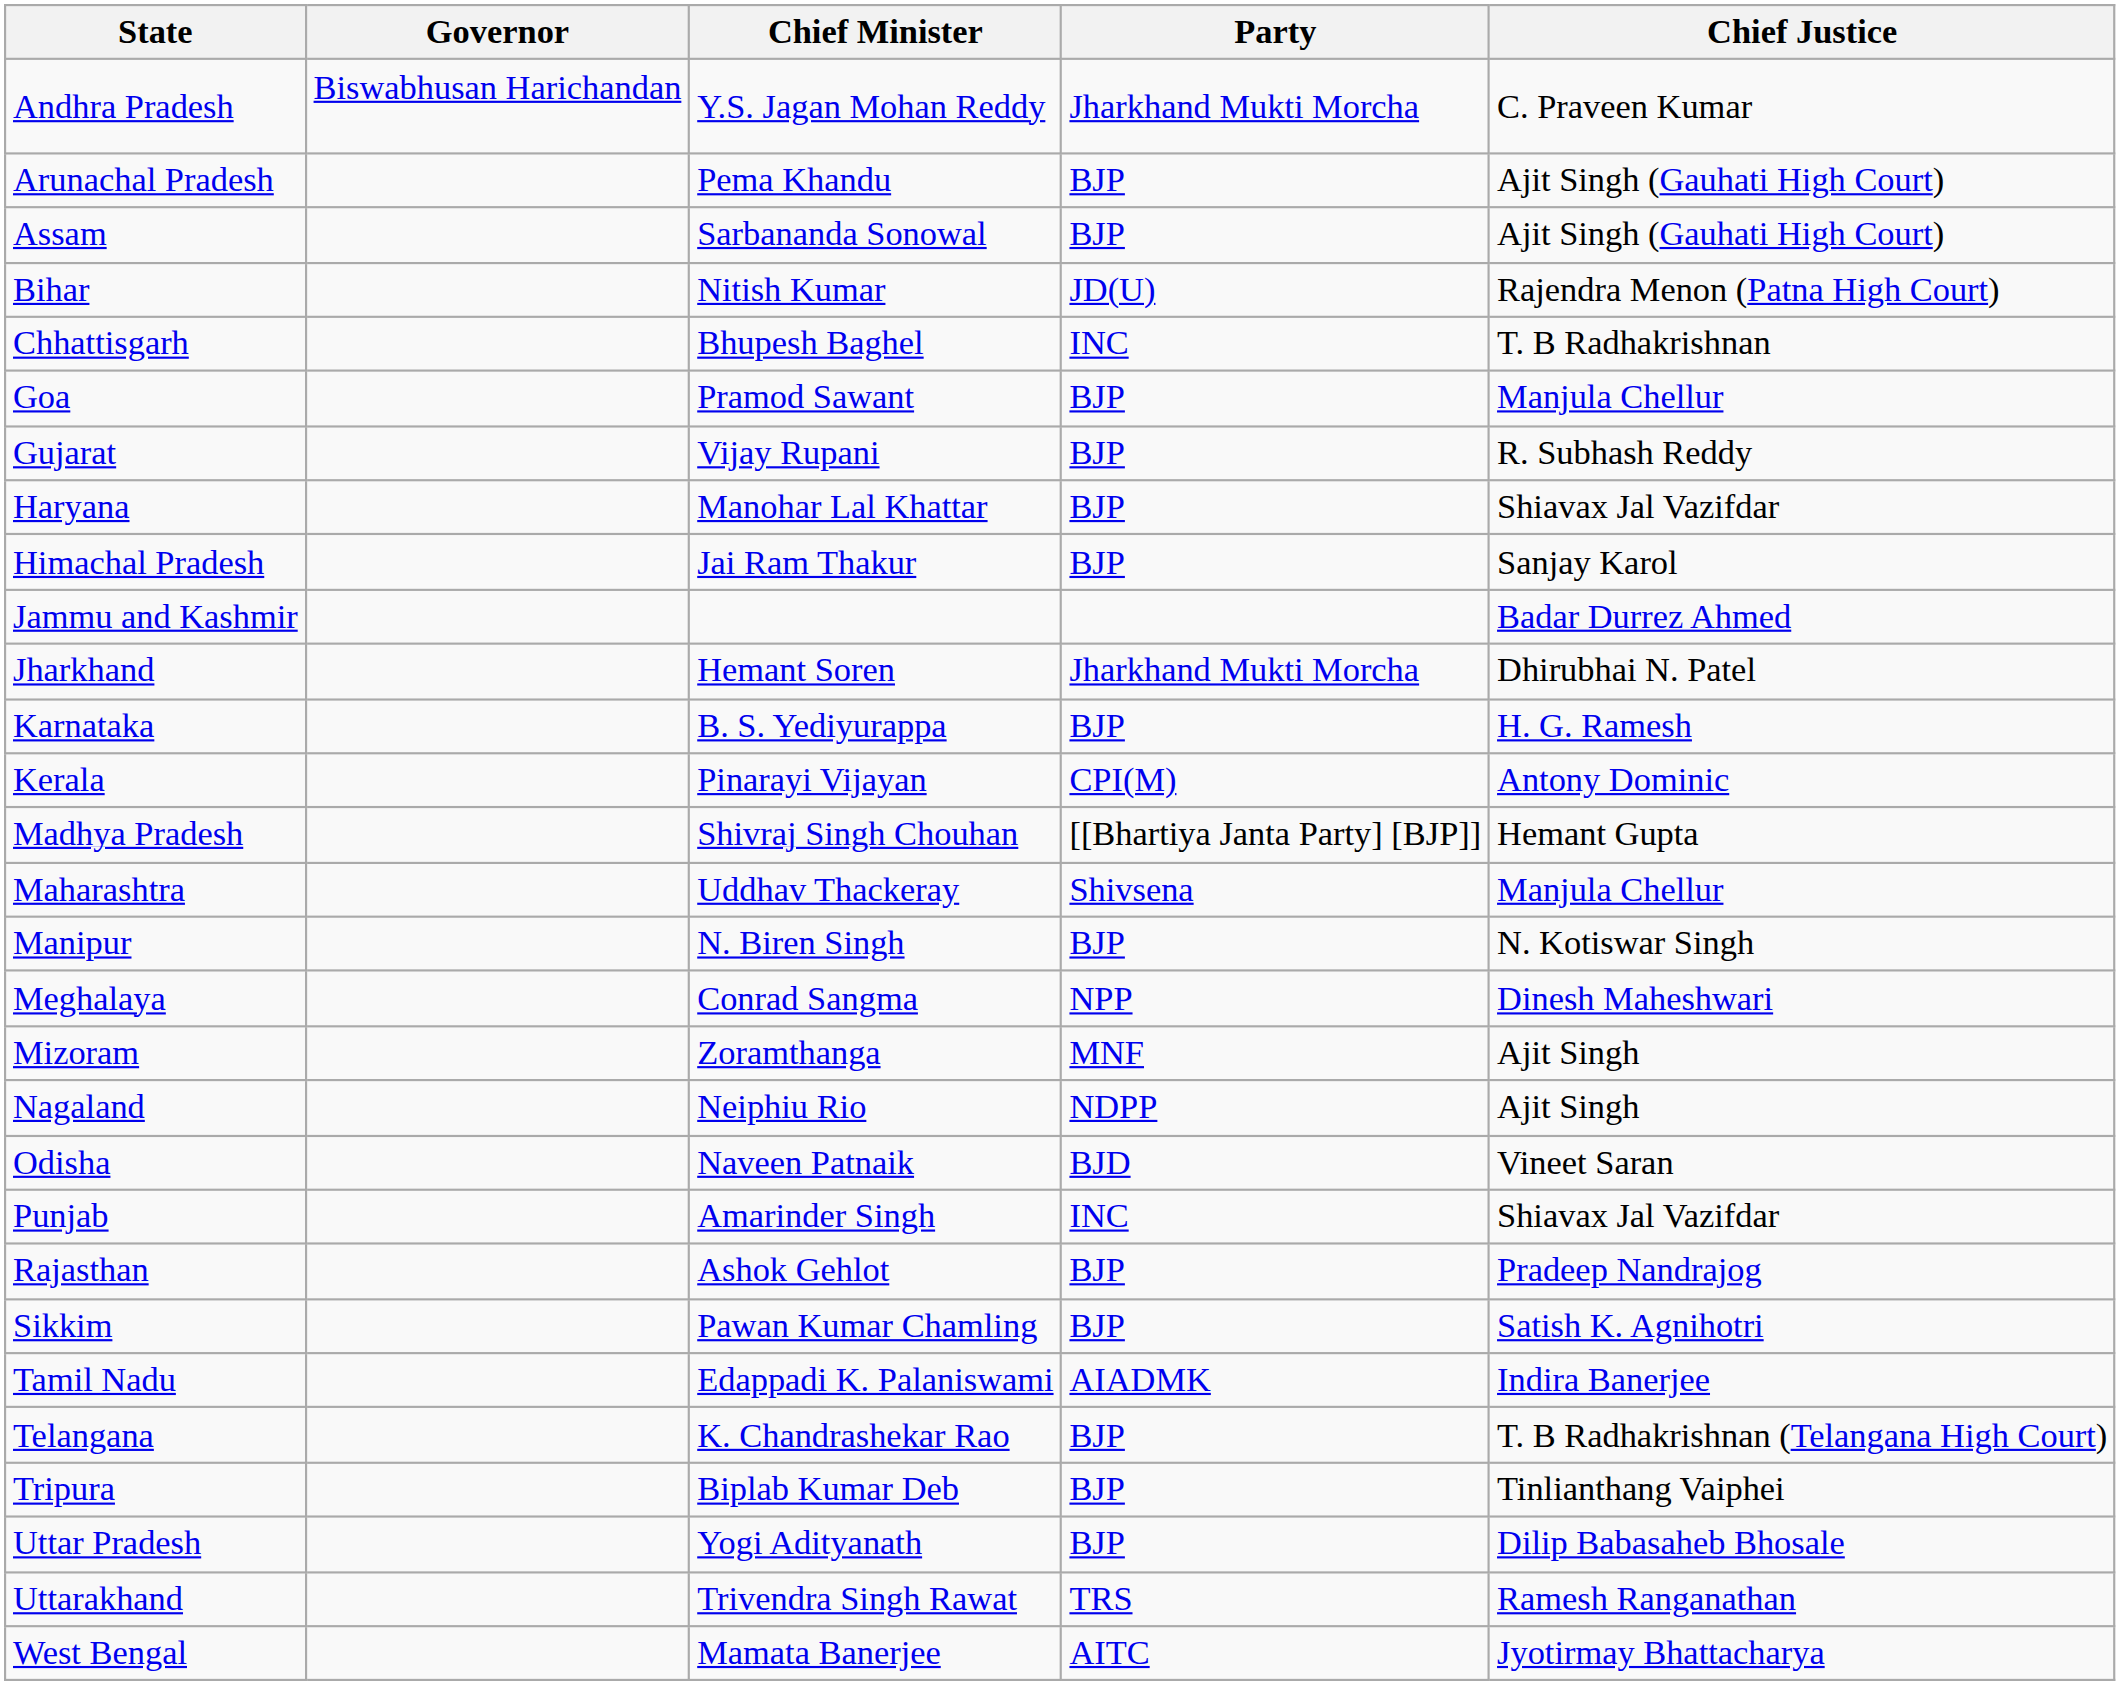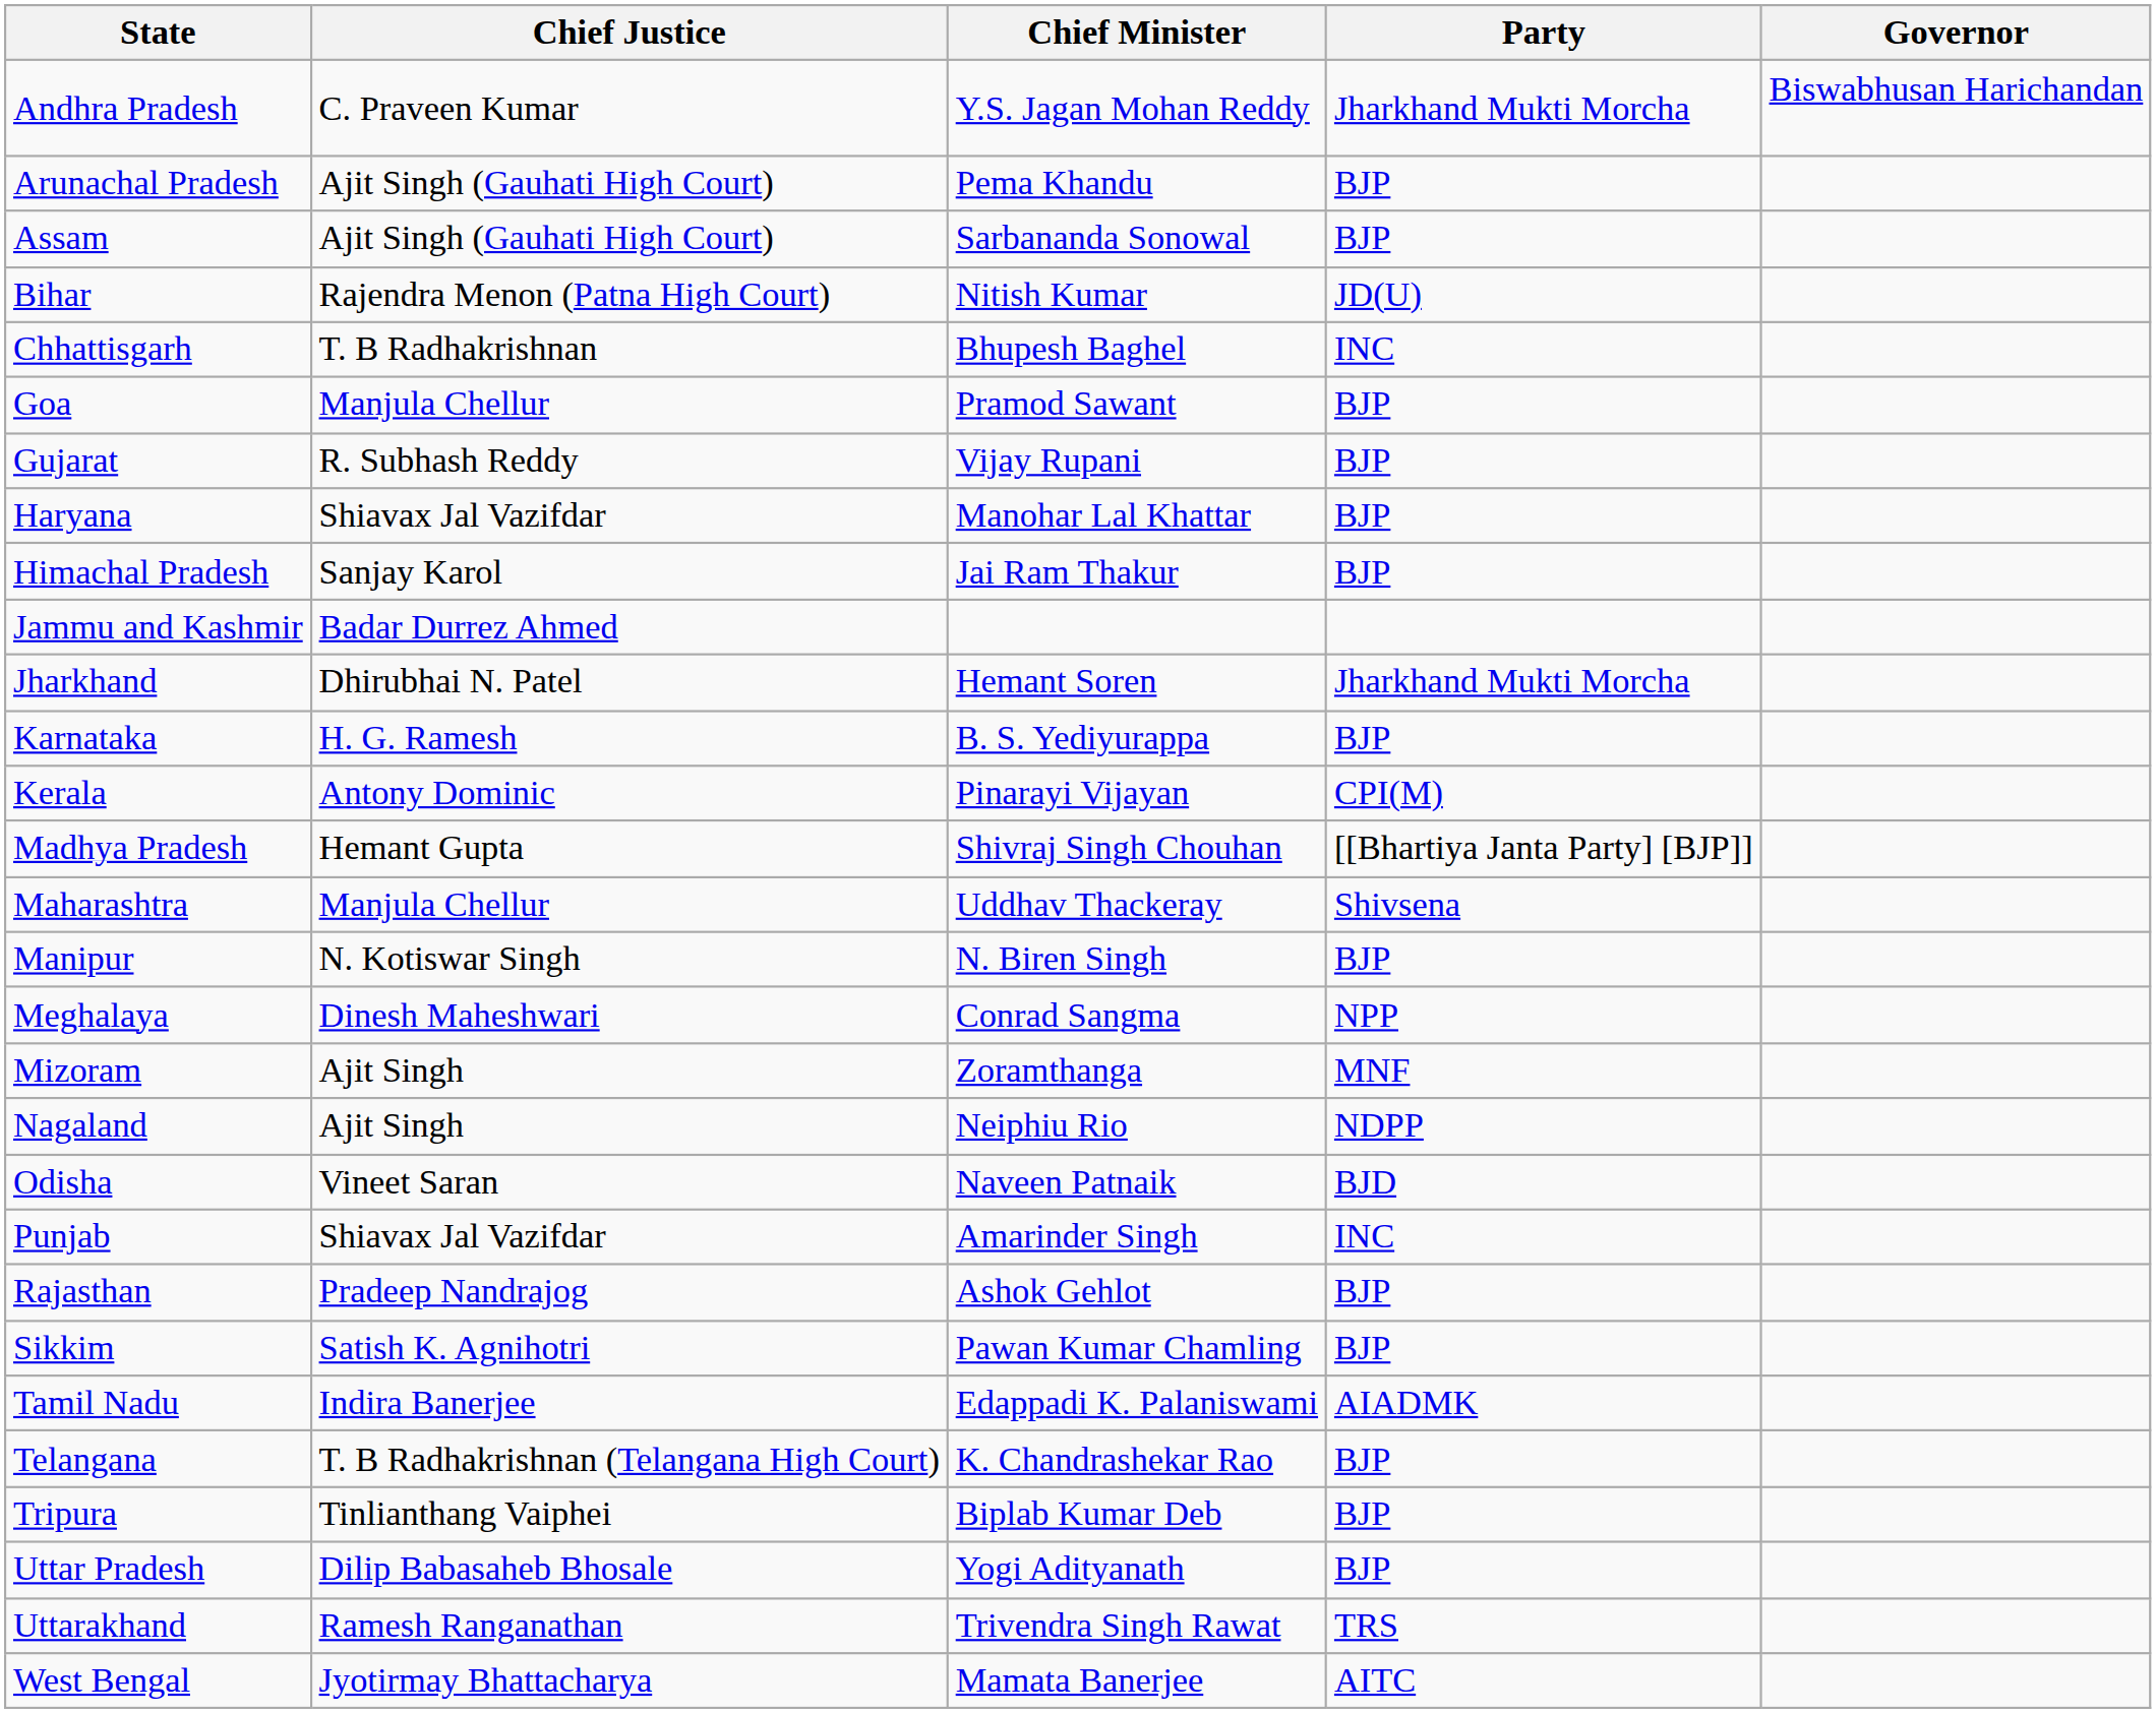 <table class="wikitable sortable mw-collapsible mw-collapsed">
 <tr>
 <th>State</th>
-<th>Governor</th>
+<th>Chief Justice</th>
 <th>Chief Minister</th>
 <th>Party</th>
-<th>Chief Justice</th>
+<th>Governor</th>
 </tr>
 <tr>
 <td><a href='#'>Andhra Pradesh</a></td>
-<td><a href='#'>Biswabhusan Harichandan</a><br><br></td>
+<td>C. Praveen Kumar </td>
 <td><a href='#'>Y.S. Jagan Mohan Reddy</a></td>
 <td><a href='#'>Jharkhand Mukti Morcha</a></td>
-<td>C. Praveen Kumar </td>
+<td><a href='#'>Biswabhusan Harichandan</a><br><br></td>
 </tr>
 <tr>
 <td><a href='#'>Arunachal Pradesh</a></td>
-<td></td>
+<td>Ajit Singh (<a href='#'>Gauhati High Court</a>)</td>
 <td><a href='#'>Pema Khandu</a></td>
 <td><a href='#'>BJP</a></td>
-<td>Ajit Singh (<a href='#'>Gauhati High Court</a>)</td>
+<td></td>
 </tr>
 <tr>
 <td><a href='#'>Assam</a></td>
-<td></td>
+<td>Ajit Singh (<a href='#'>Gauhati High Court</a>)</td>
 <td><a href='#'>Sarbananda Sonowal</a></td>
 <td><a href='#'>BJP</a></td>
-<td>Ajit Singh (<a href='#'>Gauhati High Court</a>)</td>
+<td></td>
 </tr>
 <tr>
 <td><a href='#'>Bihar</a></td>
-<td></td>
+<td>Rajendra Menon (<a href='#'>Patna High Court</a>)</td>
 <td><a href='#'>Nitish Kumar</a></td>
 <td><a href='#'>JD(U)</a></td>
-<td>Rajendra Menon (<a href='#'>Patna High Court</a>)</td>
+<td></td>
 </tr>
 <tr>
 <td><a href='#'>Chhattisgarh</a></td>
-<td></td>
+<td>T. B Radhakrishnan</td>
 <td><a href='#'>Bhupesh Baghel</a></td>
 <td><a href='#'>INC</a></td>
-<td>T. B Radhakrishnan</td>
+<td></td>
 </tr>
 <tr>
 <td><a href='#'>Goa</a></td>
-<td></td>
+<td><a href='#'>Manjula Chellur</a></td>
 <td><a href='#'>Pramod Sawant</a></td>
 <td><a href='#'>BJP</a></td>
-<td><a href='#'>Manjula Chellur</a></td>
+<td></td>
 </tr>
 <tr>
 <td><a href='#'>Gujarat</a></td>
-<td></td>
+<td>R. Subhash Reddy</td>
 <td><a href='#'>Vijay Rupani</a></td>
 <td><a href='#'>BJP</a></td>
-<td>R. Subhash Reddy</td>
+<td></td>
 </tr>
 <tr>
 <td><a href='#'>Haryana</a></td>
-<td></td>
+<td>Shiavax Jal Vazifdar</td>
 <td><a href='#'>Manohar Lal Khattar</a></td>
 <td><a href='#'>BJP</a></td>
-<td>Shiavax Jal Vazifdar</td>
+<td></td>
 </tr>
 <tr>
 <td><a href='#'>Himachal Pradesh</a></td>
-<td></td>
+<td>Sanjay Karol </td>
 <td><a href='#'>Jai Ram Thakur</a></td>
 <td><a href='#'>BJP</a></td>
-<td>Sanjay Karol </td>
+<td></td>
 </tr>
 <tr>
 <td><a href='#'>Jammu and Kashmir</a></td>
+<td><a href='#'>Badar Durrez Ahmed</a></td>
 <td></td>
 <td></td>
 <td></td>
-<td><a href='#'>Badar Durrez Ahmed</a></td>
 </tr>
 <tr>
 <td><a href='#'>Jharkhand</a></td>
-<td></td>
+<td>Dhirubhai N. Patel </td>
 <td><a href='#'>Hemant Soren</a></td>
 <td><a href='#'>Jharkhand Mukti Morcha</a></td>
-<td>Dhirubhai N. Patel </td>
+<td></td>
 </tr>
 <tr>
 <td><a href='#'>Karnataka</a></td>
-<td></td>
+<td><a href='#'>H. G. Ramesh</a> </td>
 <td><a href='#'>B. S. Yediyurappa</a></td>
 <td><a href='#'>BJP</a></td>
-<td><a href='#'>H. G. Ramesh</a> </td>
+<td></td>
 </tr>
 <tr>
 <td><a href='#'>Kerala</a></td>
-<td></td>
+<td><a href='#'>Antony Dominic</a> </td>
 <td><a href='#'>Pinarayi Vijayan</a></td>
 <td><a href='#'>CPI(M)</a></td>
-<td><a href='#'>Antony Dominic</a> </td>
+<td></td>
 </tr>
 <tr>
 <td><a href='#'>Madhya Pradesh</a></td>
-<td></td>
+<td>Hemant Gupta</td>
 <td><a href='#'>Shivraj Singh Chouhan</a></td>
 <td>[[Bhartiya Janta Party] [BJP]]</td>
-<td>Hemant Gupta</td>
+<td></td>
 </tr>
 <tr>
 <td><a href='#'>Maharashtra</a></td>
-<td></td>
+<td><a href='#'>Manjula Chellur</a></td>
 <td><a href='#'>Uddhav Thackeray</a></td>
 <td><a href='#'>Shivsena</a></td>
-<td><a href='#'>Manjula Chellur</a></td>
+<td></td>
 </tr>
 <tr>
 <td><a href='#'>Manipur</a></td>
-<td></td>
+<td>N. Kotiswar Singh </td>
 <td><a href='#'>N. Biren Singh</a></td>
 <td><a href='#'>BJP</a></td>
-<td>N. Kotiswar Singh </td>
+<td></td>
 </tr>
 <tr>
 <td><a href='#'>Meghalaya</a></td>
-<td></td>
+<td><a href='#'>Dinesh Maheshwari</a></td>
 <td><a href='#'>Conrad Sangma</a></td>
 <td><a href='#'>NPP</a></td>
-<td><a href='#'>Dinesh Maheshwari</a></td>
+<td></td>
 </tr>
 <tr>
 <td><a href='#'>Mizoram</a></td>
-<td></td>
+<td>Ajit Singh</td>
 <td><a href='#'>Zoramthanga</a></td>
 <td><a href='#'>MNF</a></td>
-<td>Ajit Singh</td>
+<td></td>
 </tr>
 <tr>
 <td><a href='#'>Nagaland</a></td>
-<td></td>
+<td>Ajit Singh</td>
 <td><a href='#'>Neiphiu Rio</a></td>
 <td><a href='#'>NDPP</a></td>
-<td>Ajit Singh</td>
+<td></td>
 </tr>
 <tr>
 <td><a href='#'>Odisha</a></td>
-<td></td>
+<td>Vineet Saran</td>
 <td><a href='#'>Naveen Patnaik</a></td>
 <td><a href='#'>BJD</a></td>
-<td>Vineet Saran</td>
+<td></td>
 </tr>
 <tr>
 <td><a href='#'>Punjab</a></td>
-<td></td>
+<td>Shiavax Jal Vazifdar</td>
 <td><a href='#'>Amarinder Singh</a></td>
 <td><a href='#'>INC</a></td>
-<td>Shiavax Jal Vazifdar</td>
+<td></td>
 </tr>
 <tr>
 <td><a href='#'>Rajasthan</a></td>
-<td></td>
+<td><a href='#'>Pradeep Nandrajog</a></td>
 <td><a href='#'>Ashok Gehlot</a></td>
 <td><a href='#'>BJP</a></td>
-<td><a href='#'>Pradeep Nandrajog</a></td>
+<td></td>
 </tr>
 <tr>
 <td><a href='#'>Sikkim</a></td>
-<td></td>
+<td><a href='#'>Satish K. Agnihotri</a></td>
 <td><a href='#'>Pawan Kumar Chamling</a></td>
 <td><a href='#'>BJP</a></td>
-<td><a href='#'>Satish K. Agnihotri</a></td>
+<td></td>
 </tr>
 <tr>
 <td><a href='#'>Tamil Nadu</a></td>
-<td></td>
+<td><a href='#'>Indira Banerjee</a></td>
 <td><a href='#'>Edappadi K. Palaniswami</a></td>
 <td><a href='#'>AIADMK</a></td>
-<td><a href='#'>Indira Banerjee</a></td>
+<td></td>
 </tr>
 <tr>
 <td><a href='#'>Telangana</a></td>
-<td> </td>
+<td>T. B Radhakrishnan (<a href='#'>Telangana High Court</a>)</td>
 <td><a href='#'>K. Chandrashekar Rao</a></td>
 <td><a href='#'>BJP</a></td>
-<td>T. B Radhakrishnan (<a href='#'>Telangana High Court</a>)</td>
+<td> </td>
 </tr>
 <tr>
 <td><a href='#'>Tripura</a></td>
-<td></td>
+<td>Tinlianthang Vaiphei</td>
 <td><a href='#'>Biplab Kumar Deb</a></td>
 <td><a href='#'>BJP</a></td>
-<td>Tinlianthang Vaiphei</td>
+<td></td>
 </tr>
 <tr>
 <td><a href='#'>Uttar Pradesh</a></td>
-<td></td>
+<td><a href='#'>Dilip Babasaheb Bhosale</a></td>
 <td><a href='#'>Yogi Adityanath</a></td>
 <td><a href='#'>BJP</a></td>
-<td><a href='#'>Dilip Babasaheb Bhosale</a></td>
+<td></td>
 </tr>
 <tr>
 <td><a href='#'>Uttarakhand</a></td>
-<td></td>
+<td><a href='#'>Ramesh Ranganathan</a></td>
 <td><a href='#'>Trivendra Singh Rawat</a></td>
 <td><a href='#'>TRS</a></td>
-<td><a href='#'>Ramesh Ranganathan</a></td>
+<td></td>
 </tr>
 <tr>
 <td><a href='#'>West Bengal</a></td>
-<td></td>
+<td><a href='#'>Jyotirmay Bhattacharya</a></td>
 <td><a href='#'>Mamata Banerjee</a></td>
 <td><a href='#'>AITC</a></td>
-<td><a href='#'>Jyotirmay Bhattacharya</a></td>
+<td></td>
 </tr>
 </table>
